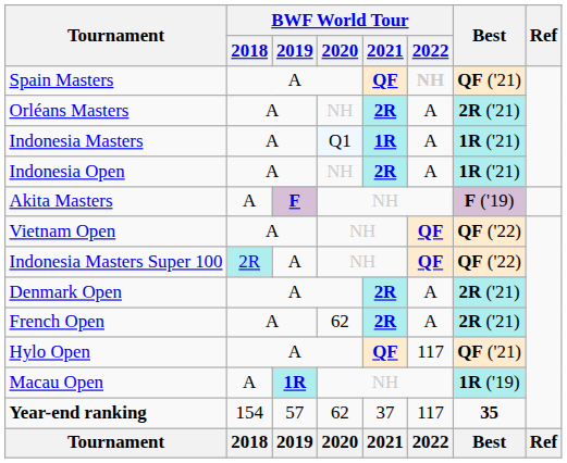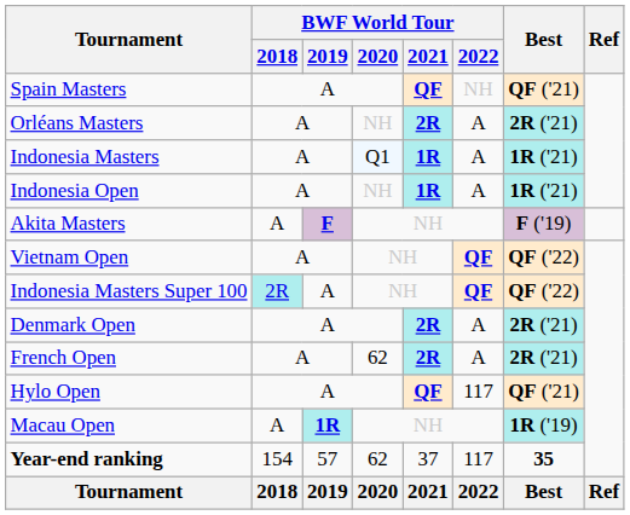 <table style='font-size: 90%; text-align:center;' class='wikitable'>
 <tr>
 <th rowspan="2">Tournament</th>
 <th colspan="5"><a href='#'>BWF World Tour</a></th>
 <th rowspan="2">Best</th>
 <th rowspan="2">Ref</th>
 </tr>
 <tr>
 <th><a href='#'>2018</a></th>
 <th><a href='#'>2019</a></th>
 <th><a href='#'>2020</a></th>
 <th><a href='#'>2021</a></th>
 <th><a href='#'>2022</a></th>
 </tr>
 <tr>
 <td align=left><a href='#'>Spain Masters</a></td>
 <td colspan="3">A</td>
 <td bgcolor=FFEBCD><a href='#'><strong>QF</strong></a></td>
-<td style=color:#ccc><strong>NH</strong></td>
+<td style=color:#ccc>NH</td>
 <td bgcolor=FFEBCD><strong>QF</strong> ('21)</td>
 </tr>
 <tr>
 <td align=left><a href='#'>Orléans Masters</a></td>
 <td colspan="2">A</td>
 <td style=color:#ccc>NH</td>
 <td bgcolor=AFEEEE><a href='#'><strong>2R</strong></a></td>
 <td>A</td>
 <td bgcolor=AFEEEE><strong>2R</strong> ('21)</td>
 </tr>
 <tr>
 <td align=left><a href='#'>Indonesia Masters</a></td>
 <td colspan="2">A</td>
 <td 2020; bgcolor=F0F8FF>Q1</td>
 <td bgcolor=AFEEEE><strong><a href='#'>1R</a></strong></td>
 <td>A</td>
 <td bgcolor=AFEEEE><strong>1R</strong> ('21)</td>
 </tr>
 <tr>
 <td align=left><a href='#'>Indonesia Open</a></td>
 <td colspan="2">A</td>
 <td style=color:#ccc>NH</td>
-<td bgcolor=AFEEEE><a href='#'><strong>2R</strong></a></td>
+<td bgcolor=AFEEEE><strong><a href='#'>1R</a></strong></td>
 <td>A</td>
 <td bgcolor=AFEEEE><strong>1R</strong> ('21)</td>
 </tr>
 <tr>
 <td align=left><a href='#'>Akita Masters</a></td>
 <td>A</td>
 <td bgcolor=D8BFD8><a href='#'><strong>F</strong></a></td>
 <td colspan="3" style=color:#ccc>NH</td>
 <td bgcolor=D8BFD8><strong>F</strong> ('19)</td>
 <td></td>
 </tr>
 <tr>
 <td align=left><a href='#'>Vietnam Open</a></td>
 <td colspan="2">A</td>
 <td colspan="2" style=color:#ccc>NH</td>
 <td bgcolor=FFEBCD><strong><a href='#'>QF</a></strong></td>
 <td bgcolor=FFEBCD><strong>QF</strong> ('22)</td>
 </tr>
 <tr>
 <td align=left><a href='#'>Indonesia Masters Super 100</a></td>
 <td bgcolor=AFEEEE><a href='#'>2R</a></td>
 <td>A</td>
 <td colspan="2" style=color:#ccc>NH</td>
 <td bgcolor=FFEBCD><strong><a href='#'>QF</a></strong></td>
 <td bgcolor=FFEBCD><strong>QF</strong> ('22)</td>
 </tr>
 <tr>
 <td align=left><a href='#'>Denmark Open</a></td>
 <td colspan="3">A</td>
 <td bgcolor=AFEEEE><a href='#'><strong>2R</strong></a></td>
 <td>A</td>
 <td bgcolor=AFEEEE><strong>2R</strong> ('21)</td>
 </tr>
 <tr>
 <td align=left><a href='#'>French Open</a></td>
 <td colspan="2">A</td>
 <td>62</td>
 <td bgcolor=AFEEEE><a href='#'><strong>2R</strong></a></td>
 <td>A</td>
 <td bgcolor=AFEEEE><strong>2R</strong> ('21)</td>
 </tr>
 <tr>
 <td align=left><a href='#'>Hylo Open</a></td>
 <td colspan="3">A</td>
 <td bgcolor=FFEBCD><strong><a href='#'>QF</a></strong></td>
 <td>117</td>
 <td bgcolor=FFEBCD><strong>QF</strong> ('21)</td>
 </tr>
 <tr>
 <td align=left><a href='#'>Macau Open</a></td>
 <td>A</td>
 <td bgcolor=AFEEEE><a href='#'><strong>1R</strong></a></td>
 <td colspan="3" style=color:#ccc>NH</td>
 <td bgcolor=AFEEEE><strong>1R</strong> ('19)</td>
 </tr>
 <tr>
 <td align=left><strong>Year-end ranking</strong></td>
 <td>154</td>
 <td>57</td>
 <td>62</td>
 <td>37</td>
 <td>117</td>
 <td><strong>35</strong></td>
 </tr>
 <tr>
 <th>Tournament</th>
 <th>2018</th>
 <th>2019</th>
 <th>2020</th>
 <th>2021</th>
 <th>2022</th>
 <th>Best</th>
 <th>Ref</th>
 </tr>
 </table>
